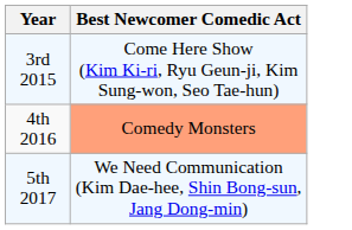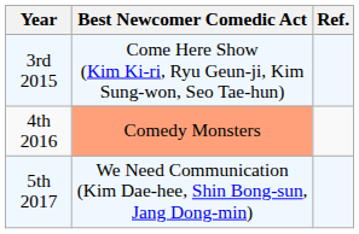 <table class="wikitable sortable">
 <tr>
 <th style="width:50px">Year</th>
 <th style="width:200px">Best Newcomer Comedic Act</th>
+<th>Ref.</th>
 </tr>
 <tr align="center" style="background:#F0F8FF">
 <td>3rd<br>2015</td>
 <td>Come Here Show<br>(<a href='#'>Kim Ki-ri</a>, Ryu Geun-ji, Kim Sung-won, Seo Tae-hun)</td>
+<td></td>
 </tr>
 <tr align="center">
 <td>4th<br>2016</td>
 <td style="background: lightsalmon;">Comedy Monsters</td>
+<td></td>
 </tr>
 <tr align="center" style="background:#F0F8FF">
 <td>5th<br>2017</td>
 <td>We Need Communication<br>(Kim Dae-hee, <a href='#'>Shin Bong-sun</a>, <a href='#'>Jang Dong-min</a>)</td>
+<td></td>
 </tr>
 </table>
